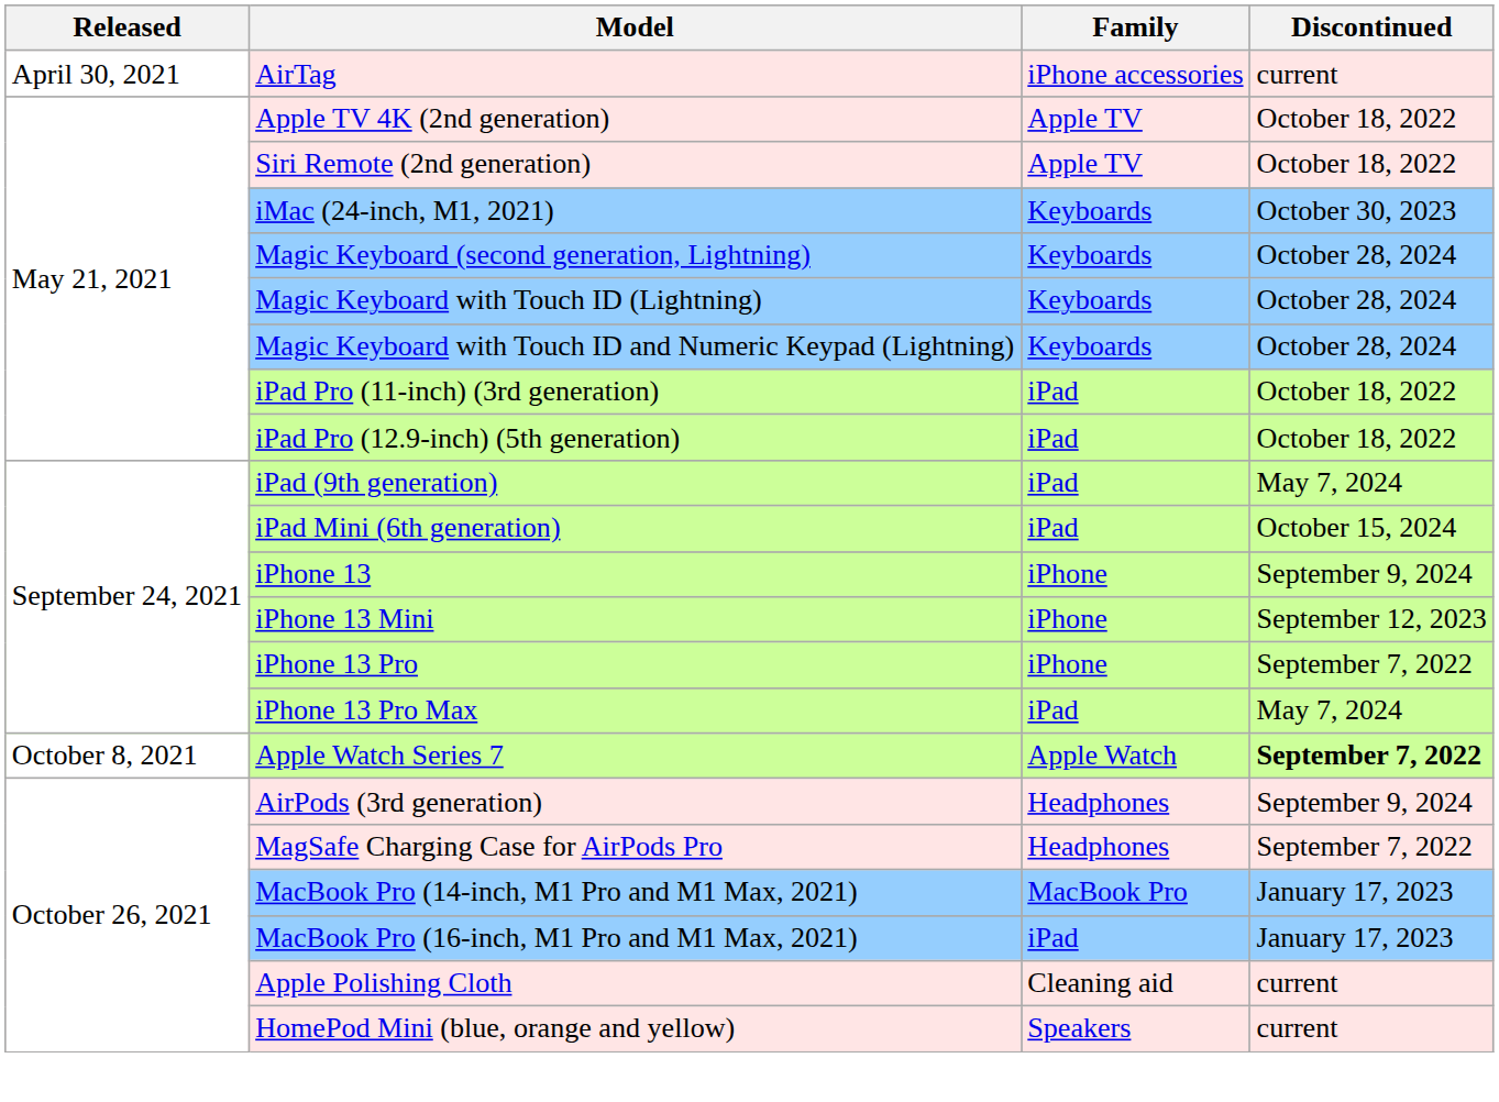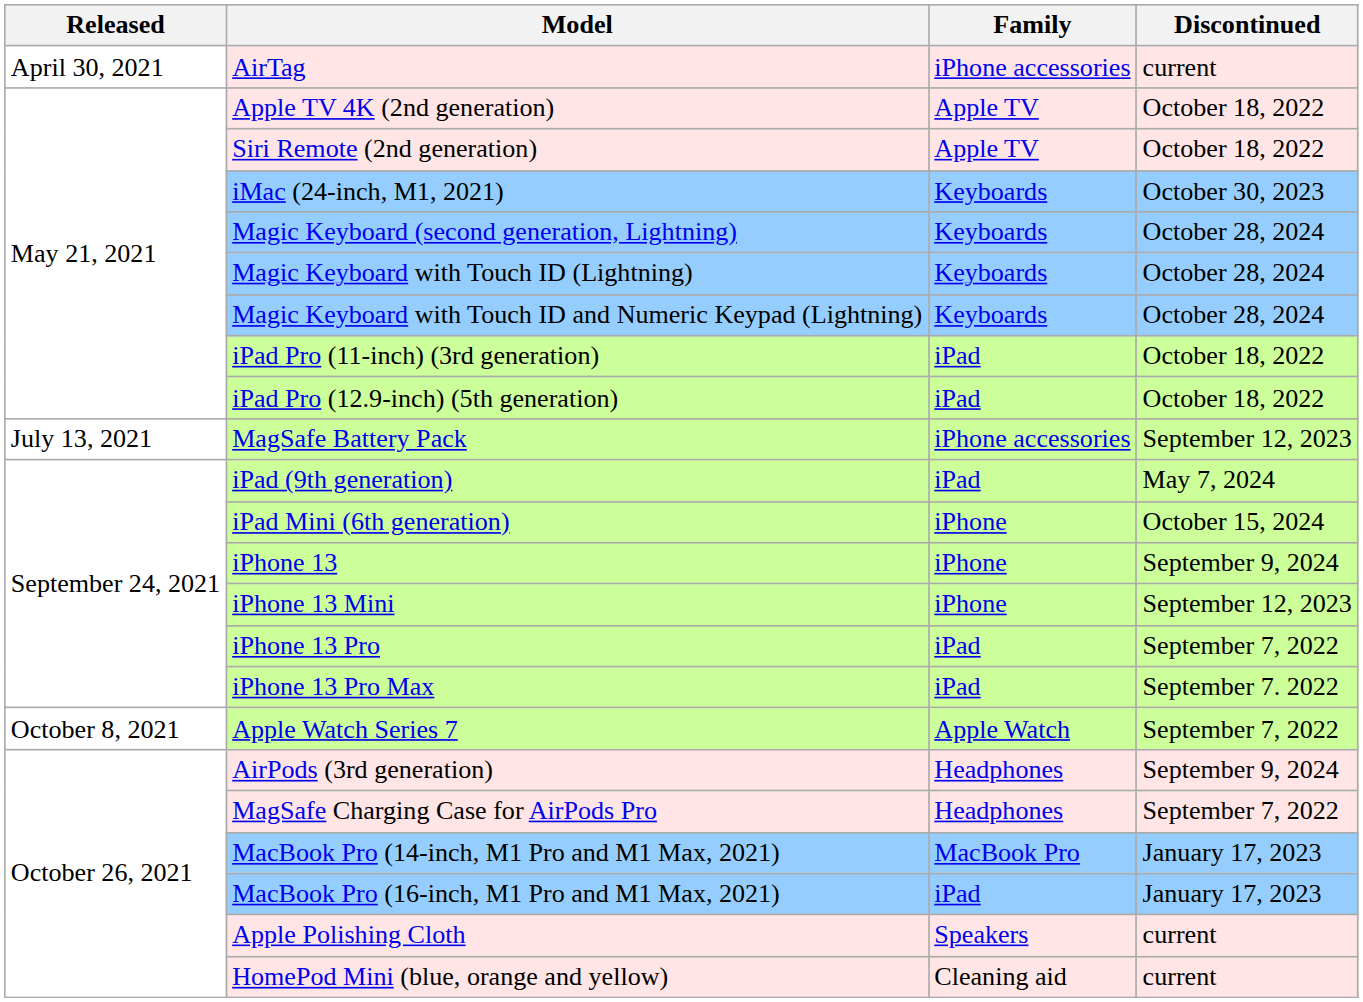 <table class="wikitable sortable">
 <tr>
 <th>Released</th>
 <th>Model</th>
 <th>Family</th>
 <th>Discontinued</th>
 </tr>
 <tr bgcolor=#FFE5E5>
 <td bgcolor=#FFF>April 30, 2021</td>
 <td><a href='#'>AirTag</a></td>
 <td><a href='#'>iPhone accessories</a></td>
 <td>current</td>
 </tr>
 <tr bgcolor=#FFE5E5>
 <td rowspan="8" bgcolor="#FFF">May 21, 2021</td>
 <td><a href='#'>Apple TV 4K</a> (2nd generation)</td>
 <td><a href='#'>Apple TV</a></td>
 <td>October 18, 2022</td>
 </tr>
 <tr bgcolor=#FFE5E5>
 <td><a href='#'>Siri Remote</a> (2nd generation)</td>
 <td><a href='#'>Apple TV</a></td>
 <td>October 18, 2022</td>
 </tr>
 <tr bgcolor=#95CEFE>
 <td><a href='#'>iMac</a> (24-inch, M1, 2021)</td>
 <td><a href='#'>Keyboards</a></td>
 <td>October 30, 2023</td>
 </tr>
 <tr bgcolor=#95CEFE>
 <td><a href='#'>Magic Keyboard (second generation, Lightning)</a></td>
 <td><a href='#'>Keyboards</a></td>
 <td>October 28, 2024</td>
 </tr>
 <tr bgcolor=#95CEFE>
 <td><a href='#'>Magic Keyboard</a> with Touch ID (Lightning)</td>
 <td><a href='#'>Keyboards</a></td>
 <td>October 28, 2024</td>
 </tr>
 <tr bgcolor=#95CEFE>
 <td><a href='#'>Magic Keyboard</a> with Touch ID and Numeric Keypad (Lightning)</td>
 <td><a href='#'>Keyboards</a></td>
 <td>October 28, 2024</td>
 </tr>
 <tr bgcolor=#CCFF99>
 <td><a href='#'>iPad Pro</a> (11-inch) (3rd generation)</td>
 <td><a href='#'>iPad</a></td>
 <td>October 18, 2022</td>
 </tr>
 <tr bgcolor=#CCFF99>
 <td><a href='#'>iPad Pro</a> (12.9-inch) (5th generation)</td>
 <td><a href='#'>iPad</a></td>
 <td>October 18, 2022</td>
 </tr>
 <tr bgcolor=#CCFF99>
+<td bgcolor=#FFF>July 13, 2021</td>
+<td><a href='#'>MagSafe Battery Pack</a></td>
+<td><a href='#'>iPhone accessories</a></td>
+<td>September 12, 2023</td>
+</tr>
+<tr bgcolor=#CCFF99>
 <td bgcolor=#FFF rowspan=6>September 24, 2021</td>
 <td><a href='#'>iPad (9th generation)</a></td>
 <td><a href='#'>iPad</a></td>
 <td>May 7, 2024</td>
 </tr>
 <tr bgcolor=#CCFF99>
 <td><a href='#'>iPad Mini (6th generation)</a></td>
-<td><a href='#'>iPad</a></td>
+<td><a href='#'>iPhone</a></td>
 <td>October 15, 2024</td>
 </tr>
 <tr bgcolor=#CCFF99>
 <td><a href='#'>iPhone 13</a></td>
 <td><a href='#'>iPhone</a></td>
 <td>September 9, 2024</td>
 </tr>
 <tr bgcolor=#CCFF99>
 <td><a href='#'>iPhone 13 Mini</a></td>
 <td><a href='#'>iPhone</a></td>
 <td>September 12, 2023</td>
 </tr>
 <tr bgcolor=#CCFF99>
 <td><a href='#'>iPhone 13 Pro</a></td>
-<td><a href='#'>iPhone</a></td>
+<td><a href='#'>iPad</a></td>
 <td>September 7, 2022</td>
 </tr>
 <tr bgcolor=#CCFF99>
 <td><a href='#'>iPhone 13 Pro Max</a></td>
 <td><a href='#'>iPad</a></td>
-<td>May 7, 2024</td>
+<td>September 7. 2022</td>
 </tr>
 <tr bgcolor=#CCFF99>
 <td bgcolor=#FFF>October 8, 2021</td>
 <td><a href='#'>Apple Watch Series 7</a></td>
 <td><a href='#'>Apple Watch</a></td>
-<td><strong>September 7, 2022</strong></td>
+<td>September 7, 2022</td>
 </tr>
 <tr bgcolor=#FFE5E5>
 <td rowspan="6" bgcolor="#FFF">October 26, 2021</td>
 <td><a href='#'>AirPods</a> (3rd generation)</td>
 <td><a href='#'>Headphones</a></td>
 <td>September 9, 2024</td>
 </tr>
 <tr bgcolor=#FFE5E5>
 <td><a href='#'>MagSafe</a> Charging Case for <a href='#'>AirPods Pro</a></td>
 <td><a href='#'>Headphones</a></td>
 <td>September 7, 2022</td>
 </tr>
 <tr bgcolor=#95CEFE>
 <td><a href='#'>MacBook Pro</a> (14-inch, M1 Pro and M1 Max, 2021)</td>
 <td><a href='#'>MacBook Pro</a></td>
 <td>January 17, 2023</td>
 </tr>
 <tr bgcolor=#95CEFE>
 <td><a href='#'>MacBook Pro</a> (16-inch, M1 Pro and M1 Max, 2021)</td>
 <td><a href='#'>iPad</a></td>
 <td>January 17, 2023</td>
 </tr>
 <tr bgcolor=#FFE5E5>
 <td><a href='#'>Apple Polishing Cloth</a></td>
-<td>Cleaning aid</td>
+<td><a href='#'>Speakers</a></td>
 <td>current</td>
 </tr>
 <tr bgcolor=#FFE5E5>
 <td><a href='#'>HomePod Mini</a> (blue, orange and yellow)</td>
-<td><a href='#'>Speakers</a></td>
+<td>Cleaning aid</td>
 <td>current</td>
 </tr>
 </table>
